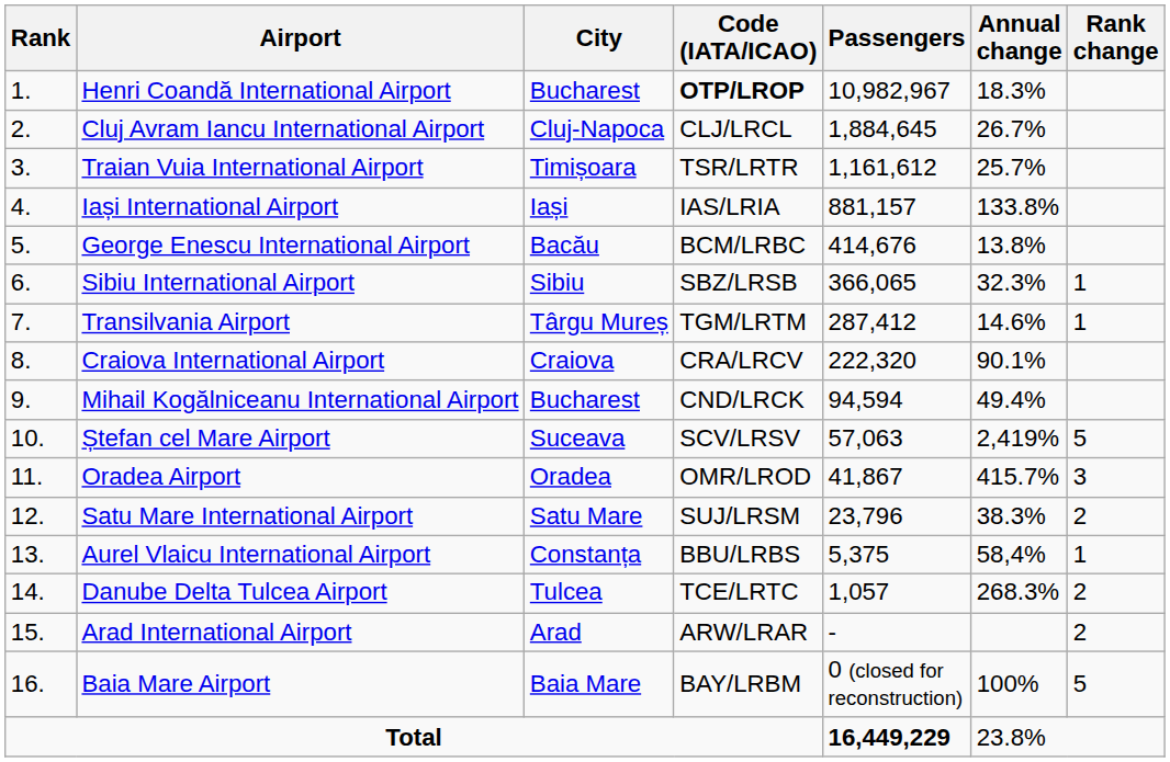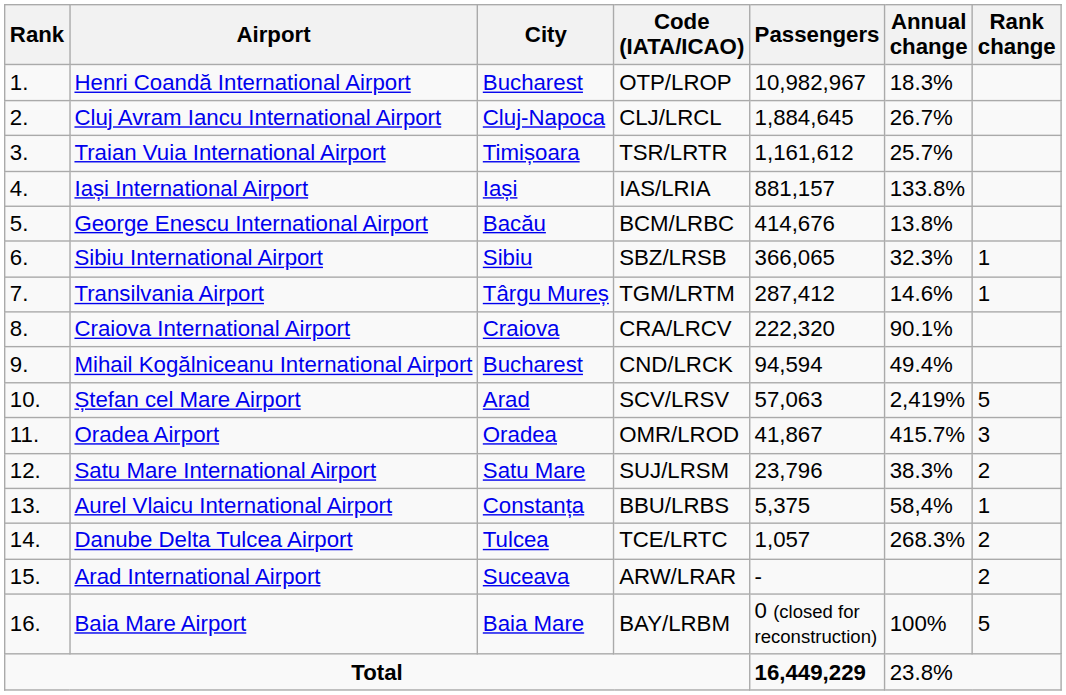 <table class="wikitable sortable">
 <tr>
 <th>Rank</th>
 <th>Airport</th>
 <th>City</th>
 <th>Code<br>(IATA/ICAO)</th>
 <th>Passengers</th>
 <th>Annual<br>change</th>
 <th>Rank<br>change</th>
 </tr>
 <tr>
 <td>1.</td>
 <td><a href='#'>Henri Coandă International Airport</a></td>
 <td><a href='#'>Bucharest</a></td>
-<td><strong>OTP/LROP</strong></td>
+<td>OTP/LROP</td>
 <td>10,982,967</td>
 <td data-sort-value=18.3> 18.3%</td>
 <td></td>
 </tr>
 <tr>
 <td>2.</td>
 <td><a href='#'>Cluj Avram Iancu International Airport</a></td>
 <td><a href='#'>Cluj-Napoca</a></td>
 <td>CLJ/LRCL</td>
 <td>1,884,645</td>
 <td data-sort-value=26.7> 26.7%</td>
 <td></td>
 </tr>
 <tr>
 <td>3.</td>
 <td><a href='#'>Traian Vuia International Airport</a></td>
 <td><a href='#'>Timișoara</a></td>
 <td>TSR/LRTR</td>
 <td>1,161,612</td>
 <td data-sort-value=25.7> 25.7%</td>
 <td></td>
 </tr>
 <tr>
 <td>4.</td>
 <td><a href='#'>Iași International Airport</a></td>
 <td><a href='#'>Iași</a></td>
 <td>IAS/LRIA</td>
 <td>881,157</td>
 <td data-sort-value=133.8> 133.8%</td>
 <td></td>
 </tr>
 <tr>
 <td>5.</td>
 <td><a href='#'>George Enescu International Airport</a></td>
 <td><a href='#'>Bacău</a></td>
 <td>BCM/LRBC</td>
 <td>414,676</td>
 <td data-sort-value=13.8> 13.8%</td>
 <td></td>
 </tr>
 <tr>
 <td>6.</td>
 <td><a href='#'>Sibiu International Airport</a></td>
 <td><a href='#'>Sibiu</a></td>
 <td>SBZ/LRSB</td>
 <td>366,065</td>
 <td data-sort-value=32.3> 32.3%</td>
 <td>1</td>
 </tr>
 <tr>
 <td>7.</td>
 <td><a href='#'>Transilvania Airport</a></td>
 <td><a href='#'>Târgu Mureș</a></td>
 <td>TGM/LRTM</td>
 <td>287,412</td>
 <td data-sort-value=-14.6> 14.6%</td>
 <td>1</td>
 </tr>
 <tr>
 <td>8.</td>
 <td><a href='#'>Craiova International Airport</a></td>
 <td><a href='#'>Craiova</a></td>
 <td>CRA/LRCV</td>
 <td>222,320</td>
 <td data-sort-value=90.1> 90.1%</td>
 <td></td>
 </tr>
 <tr>
 <td>9.</td>
 <td><a href='#'>Mihail Kogălniceanu International Airport</a></td>
 <td><a href='#'>Bucharest</a></td>
 <td>CND/LRCK</td>
 <td>94,594</td>
 <td data-sort-value=49.4> 49.4%</td>
 <td></td>
 </tr>
 <tr>
 <td>10.</td>
 <td><a href='#'>Ștefan cel Mare Airport</a></td>
-<td><a href='#'>Suceava</a></td>
+<td><a href='#'>Arad</a></td>
 <td>SCV/LRSV</td>
 <td>57,063</td>
 <td data-sort-value=2419> 2,419%</td>
 <td>5</td>
 </tr>
 <tr>
 <td>11.</td>
 <td><a href='#'>Oradea Airport</a></td>
 <td><a href='#'>Oradea</a></td>
 <td>OMR/LROD</td>
 <td>41,867</td>
 <td data-sort-value=415.7> 415.7%</td>
 <td>3</td>
 </tr>
 <tr>
 <td>12.</td>
 <td><a href='#'>Satu Mare International Airport</a></td>
 <td><a href='#'>Satu Mare</a></td>
 <td>SUJ/LRSM</td>
 <td>23,796</td>
 <td data-sort-value=38.3> 38.3%</td>
 <td>2</td>
 </tr>
 <tr>
 <td>13.</td>
 <td><a href='#'>Aurel Vlaicu International Airport</a></td>
 <td><a href='#'>Constanța</a></td>
 <td>BBU/LRBS</td>
 <td>5,375</td>
 <td data-sort-value=-58.4> 58,4%</td>
 <td>1</td>
 </tr>
 <tr>
 <td>14.</td>
 <td><a href='#'>Danube Delta Tulcea Airport</a></td>
 <td><a href='#'>Tulcea</a></td>
 <td>TCE/LRTC</td>
 <td>1,057</td>
 <td data-sort-value=268.4> 268.3%</td>
 <td>2</td>
 </tr>
 <tr>
 <td>15.</td>
 <td><a href='#'>Arad International Airport</a></td>
-<td><a href='#'>Arad</a></td>
+<td><a href='#'>Suceava</a></td>
 <td>ARW/LRAR</td>
 <td>-</td>
 <td data-sort-value=></td>
 <td>2</td>
 </tr>
 <tr>
 <td>16.</td>
 <td><a href='#'>Baia Mare Airport</a></td>
 <td><a href='#'>Baia Mare</a></td>
 <td>BAY/LRBM</td>
 <td>0 <small>(closed for<br>reconstruction)</small></td>
 <td data-sort-value=-100> 100%</td>
 <td>5</td>
 </tr>
 <tr>
 <td colspan=4 align=center><strong>Total</strong></td>
 <td><strong>16,449,229</strong></td>
 <td colspan=2> 23.8%</td>
 </tr>
 </table>
